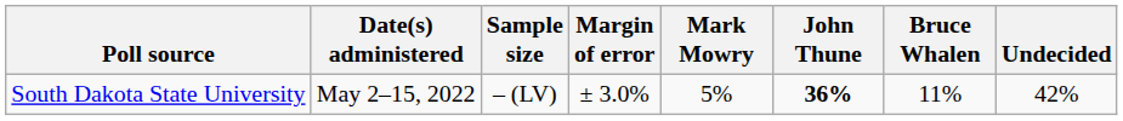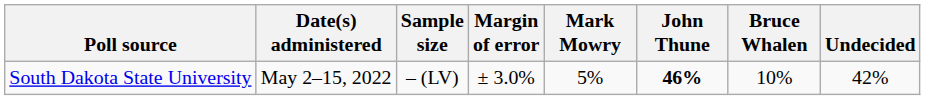 <table class="wikitable" style="font-size:90%;text-align:center;">
 <tr valign=bottom>
 <th>Poll source</th>
 <th>Date(s)<br>administered</th>
 <th>Sample<br>size</th>
 <th>Margin<br>of error</th>
 <th style="width:60px;">Mark<br>Mowry</th>
 <th style="width:60px;">John<br>Thune</th>
 <th style="width:60px;">Bruce<br>Whalen</th>
 <th>Undecided</th>
 </tr>
 <tr>
 <td style="text-align:left;"><a href='#'>South Dakota State University</a></td>
 <td>May 2–15, 2022</td>
 <td>– (LV)</td>
 <td>± 3.0%</td>
 <td>5%</td>
-<td><strong>36%</strong></td>
-<td>11%</td>
+<td><strong>46%</strong></td>
+<td>10%</td>
 <td>42%</td>
 </tr>
 </table>
